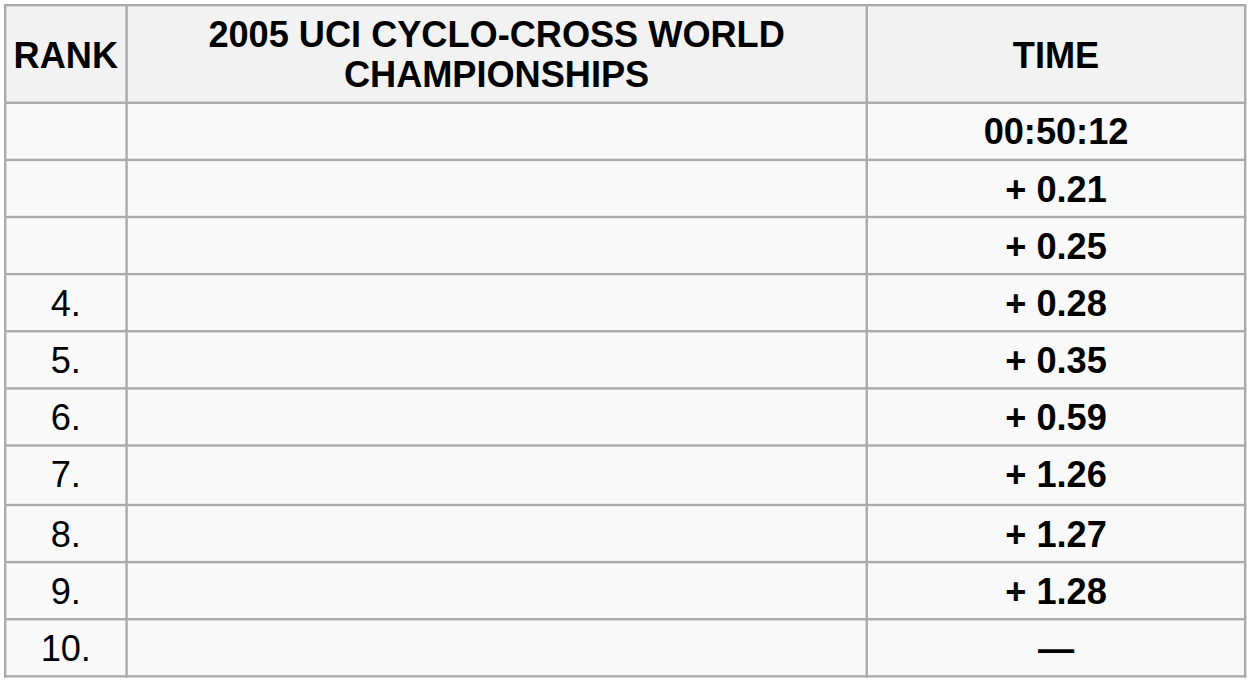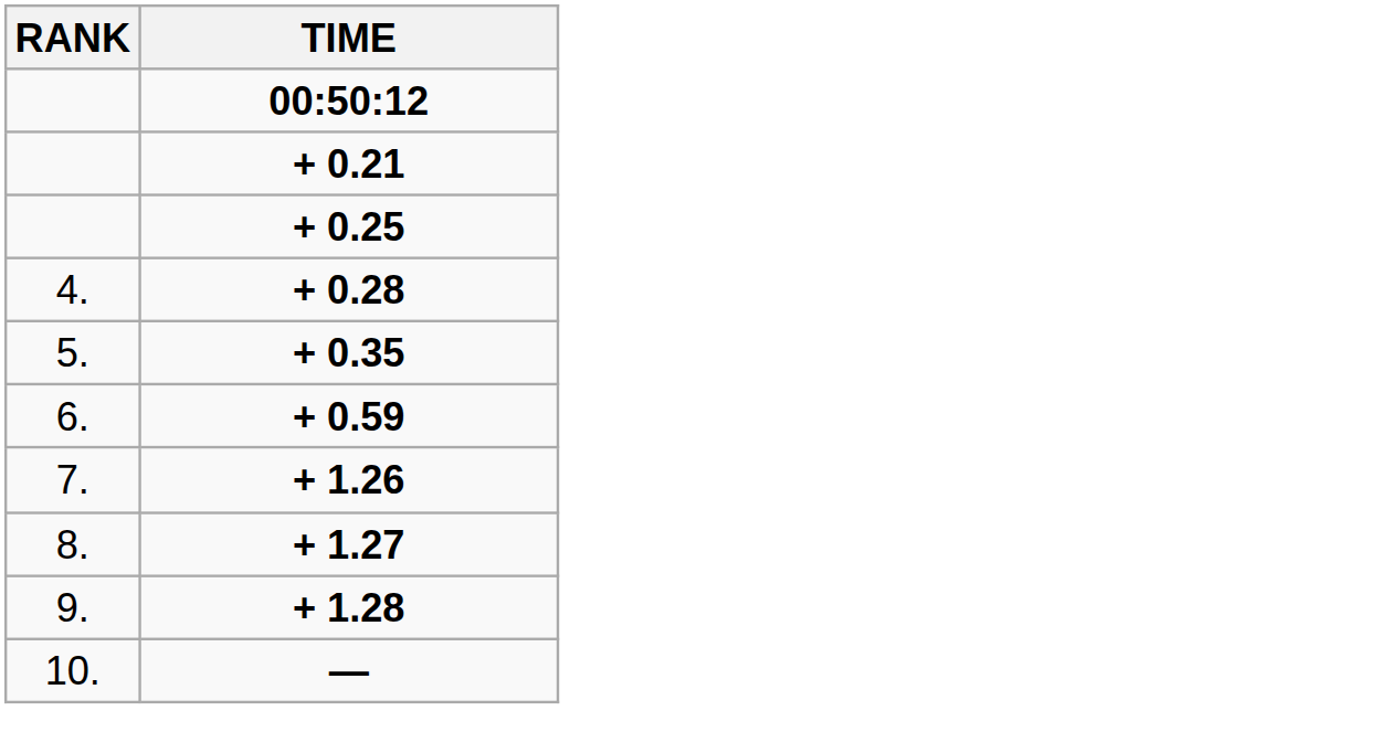 <table class="wikitable" style="font-size:95%;">
 <tr>
 <th>RANK</th>
-<th align="left" style="width: 20em">2005 UCI CYCLO-CROSS WORLD CHAMPIONSHIPS</th>
 <th align="left" style="width: 10em">TIME</th>
 </tr>
 <tr>
 <td align="center"></td>
-<td></td>
 <td align="center"><strong>00:50:12</strong></td>
 </tr>
 <tr>
 <td align="center"></td>
-<td></td>
 <td align="center"><strong>+ 0.21</strong></td>
 </tr>
 <tr>
 <td align="center"></td>
-<td></td>
 <td align="center"><strong>+ 0.25</strong></td>
 </tr>
 <tr>
 <td align="center">4.</td>
-<td></td>
 <td align="center"><strong>+ 0.28</strong></td>
 </tr>
 <tr>
 <td align="center">5.</td>
-<td></td>
 <td align="center"><strong>+ 0.35</strong></td>
 </tr>
 <tr>
 <td align="center">6.</td>
-<td></td>
 <td align="center"><strong>+ 0.59</strong></td>
 </tr>
 <tr>
 <td align="center">7.</td>
-<td></td>
 <td align="center"><strong>+ 1.26</strong></td>
 </tr>
 <tr>
 <td align="center">8.</td>
-<td></td>
 <td align="center"><strong>+ 1.27</strong></td>
 </tr>
 <tr>
 <td align="center">9.</td>
-<td></td>
 <td align="center"><strong>+ 1.28</strong></td>
 </tr>
 <tr>
 <td align="center">10.</td>
-<td></td>
 <td align="center"><strong>—</strong></td>
 </tr>
 </table>
